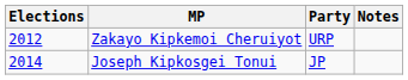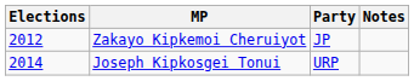 <table class="wikitable">
 <tr>
 <th>Elections</th>
 <th>MP </th>
 <th>Party</th>
 <th>Notes</th>
 </tr>
 <tr>
 <td><a href='#'>2012</a></td>
 <td><a href='#'>Zakayo Kipkemoi Cheruiyot</a></td>
-<td><a href='#'>URP</a></td>
+<td><a href='#'>JP</a></td>
 <td></td>
 </tr>
 <tr>
 <td><a href='#'>2014</a></td>
 <td><a href='#'>Joseph Kipkosgei Tonui</a></td>
-<td><a href='#'>JP</a></td>
+<td><a href='#'>URP</a></td>
 <td></td>
 </tr>
 </table>
